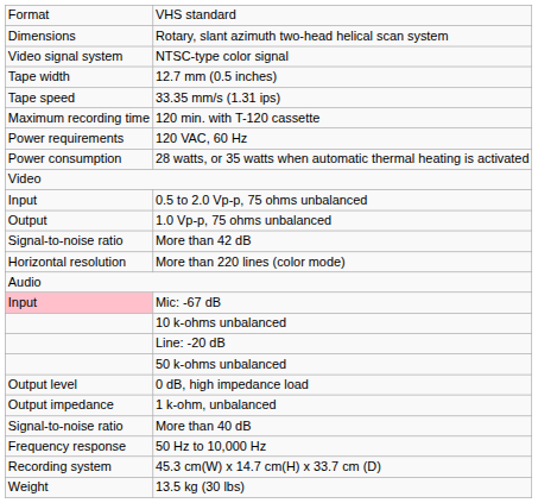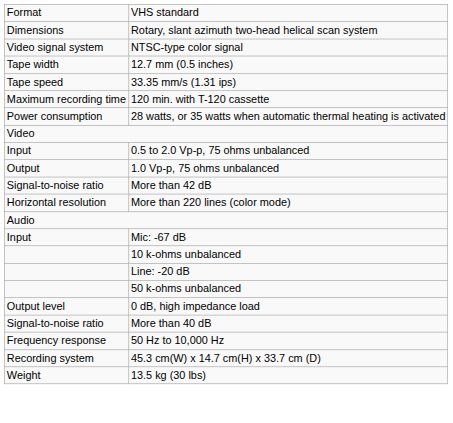 <table class="wikitable">
 <tr>
 <td>Format</td>
 <td>VHS standard</td>
 </tr>
 <tr>
 <td>Dimensions</td>
 <td>Rotary, slant azimuth two-head helical scan system</td>
 </tr>
 <tr>
 <td>Video signal system</td>
 <td>NTSC-type color signal</td>
 </tr>
 <tr>
 <td>Tape width</td>
 <td>12.7 mm (0.5 inches)</td>
 </tr>
 <tr>
 <td>Tape speed</td>
 <td>33.35 mm/s (1.31 ips)</td>
 </tr>
 <tr>
 <td>Maximum recording time</td>
 <td>120 min. with T-120 cassette</td>
-</tr>
-<tr>
-<td>Power requirements</td>
-<td>120 VAC, 60 Hz</td>
 </tr>
 <tr>
 <td>Power consumption</td>
 <td>28 watts, or 35 watts when automatic thermal heating is activated</td>
 </tr>
 <tr>
 <td colspan="2">Video</td>
 </tr>
 <tr>
 <td>Input</td>
 <td>0.5 to 2.0 Vp-p, 75 ohms unbalanced</td>
 </tr>
 <tr>
 <td>Output</td>
 <td>1.0 Vp-p, 75 ohms unbalanced</td>
 </tr>
 <tr>
 <td>Signal-to-noise ratio</td>
 <td>More than 42 dB</td>
 </tr>
 <tr>
 <td>Horizontal resolution</td>
 <td>More than 220 lines (color mode)</td>
 </tr>
 <tr>
 <td colspan="2">Audio</td>
 </tr>
 <tr>
-<td style="background: pink;">Input</td>
+<td>Input</td>
 <td>Mic: -67 dB</td>
 </tr>
 <tr>
 <td> </td>
 <td>10 k-ohms unbalanced</td>
 </tr>
 <tr>
 <td> </td>
 <td>Line: -20 dB</td>
 </tr>
 <tr>
 <td> </td>
 <td>50 k-ohms unbalanced</td>
 </tr>
 <tr>
 <td>Output level</td>
 <td>0 dB, high impedance load</td>
 </tr>
 <tr>
-<td>Output impedance</td>
-<td>1 k-ohm, unbalanced</td>
-</tr>
-<tr>
 <td>Signal-to-noise ratio</td>
 <td>More than 40 dB</td>
 </tr>
 <tr>
 <td>Frequency response</td>
 <td>50 Hz to 10,000 Hz</td>
 </tr>
 <tr>
 <td>Recording system</td>
 <td>45.3 cm(W) x 14.7 cm(H) x 33.7 cm (D)</td>
 </tr>
 <tr>
 <td>Weight</td>
 <td>13.5 kg (30 lbs)</td>
 </tr>
 </table>
